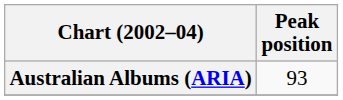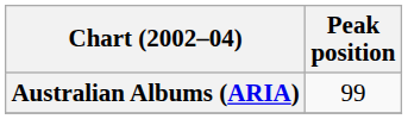 <table class="wikitable sortable plainrowheaders" style="text-align:center">
 <tr>
 <th scope="col">Chart (2002–04)</th>
 <th scope="col">Peak<br>position</th>
 </tr>
 <tr>
 <th scope="row">Australian Albums (<a href='#'>ARIA</a>)</th>
-<td>93</td>
+<td>99</td>
 </tr>
 <tr>
 </tr>
 <tr>
 </tr>
 <tr>
 </tr>
 </table>
